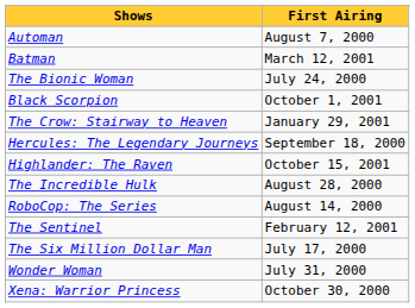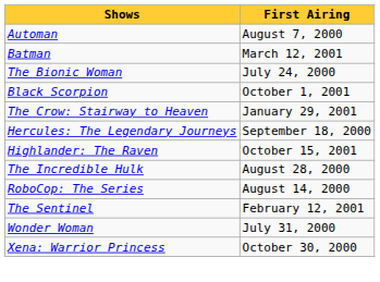 <table class="wikitable sortable">
 <tr>
 <th style="background: #FFCC33">Shows</th>
 <th style="background: #FFCC33">First Airing</th>
 </tr>
 <tr>
 <td><em><a href='#'>Automan</a></em></td>
 <td>August 7, 2000</td>
 </tr>
 <tr>
 <td><em><a href='#'>Batman</a></em></td>
 <td>March 12, 2001</td>
 </tr>
 <tr>
 <td><em><a href='#'>The Bionic Woman</a></em></td>
 <td>July 24, 2000</td>
 </tr>
 <tr>
 <td><em><a href='#'>Black Scorpion</a></em></td>
 <td>October 1, 2001</td>
 </tr>
 <tr>
 <td><em><a href='#'>The Crow: Stairway to Heaven</a></em></td>
 <td>January 29, 2001</td>
 </tr>
 <tr>
 <td><em><a href='#'>Hercules: The Legendary Journeys</a></em></td>
 <td>September 18, 2000</td>
 </tr>
 <tr>
 <td><em><a href='#'>Highlander: The Raven</a></em></td>
 <td>October 15, 2001</td>
 </tr>
 <tr>
 <td><em><a href='#'>The Incredible Hulk</a></em></td>
 <td>August 28, 2000</td>
 </tr>
 <tr>
 <td><em><a href='#'>RoboCop: The Series</a></em></td>
 <td>August 14, 2000</td>
 </tr>
 <tr>
 <td><em><a href='#'>The Sentinel</a></em></td>
 <td>February 12, 2001</td>
 </tr>
 <tr>
-<td><em><a href='#'>The Six Million Dollar Man</a></em></td>
-<td>July 17, 2000</td>
-</tr>
-<tr>
 <td><em><a href='#'>Wonder Woman</a></em></td>
 <td>July 31, 2000</td>
 </tr>
 <tr>
 <td><em><a href='#'>Xena: Warrior Princess</a></em></td>
 <td>October 30, 2000</td>
 </tr>
 </table>
